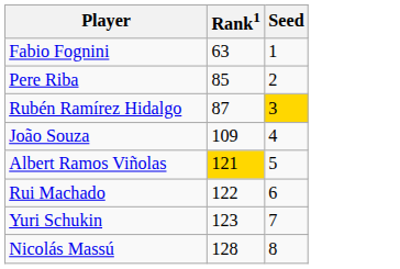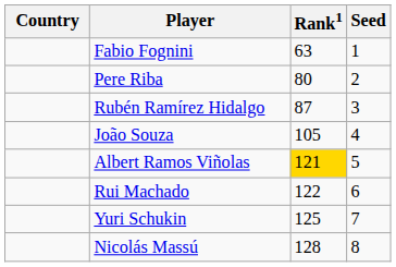 <table class="sortable wikitable">
 <tr>
+<th width="70">Country</th>
 <th width="175">Player</th>
 <th>Rank<sup>1</sup></th>
 <th>Seed</th>
 </tr>
 <tr>
+<td></td>
 <td><a href='#'>Fabio Fognini</a></td>
 <td>63</td>
 <td>1</td>
 </tr>
 <tr>
+<td></td>
 <td><a href='#'>Pere Riba</a></td>
-<td>85</td>
+<td>80</td>
 <td>2</td>
 </tr>
 <tr>
+<td></td>
 <td><a href='#'>Rubén Ramírez Hidalgo</a></td>
 <td>87</td>
-<td style="background: gold;">3</td>
+<td>3</td>
 </tr>
 <tr>
+<td></td>
 <td><a href='#'>João Souza</a></td>
-<td>109</td>
+<td>105</td>
 <td>4</td>
 </tr>
 <tr>
+<td></td>
 <td><a href='#'>Albert Ramos Viñolas</a></td>
 <td style="background: gold;">121</td>
 <td>5</td>
 </tr>
 <tr>
+<td></td>
 <td><a href='#'>Rui Machado</a></td>
 <td>122</td>
 <td>6</td>
 </tr>
 <tr>
+<td></td>
 <td><a href='#'>Yuri Schukin</a></td>
-<td>123</td>
+<td>125</td>
 <td>7</td>
 </tr>
 <tr>
+<td></td>
 <td><a href='#'>Nicolás Massú</a></td>
 <td>128</td>
 <td>8</td>
 </tr>
 </table>
